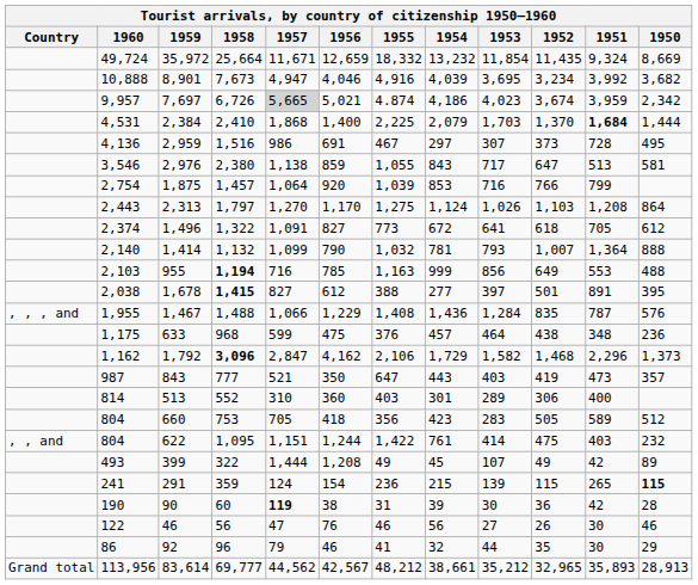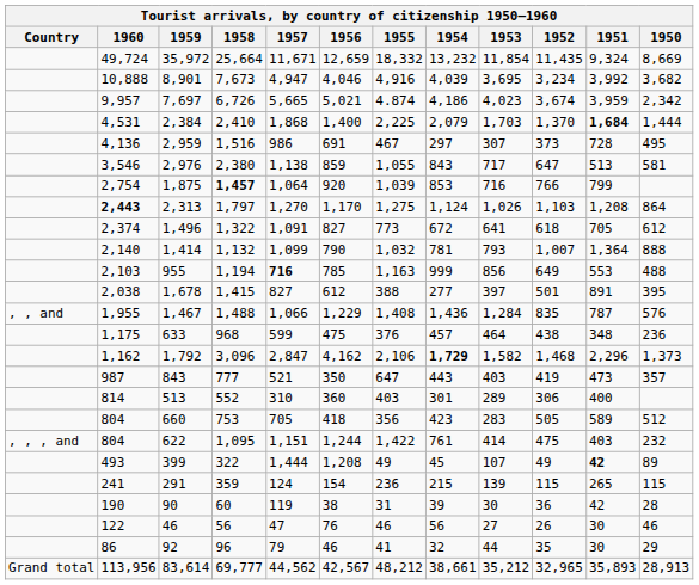 <table class="wikitable sortable mw-collapsible mw-collapsed">
 <tr>
 <th colspan="12">Tourist arrivals, by country of citizenship 1950–1960</th>
 </tr>
 <tr>
 <th>Country</th>
 <th>1960</th>
 <th>1959</th>
 <th>1958</th>
 <th>1957</th>
 <th>1956</th>
 <th>1955</th>
 <th>1954</th>
 <th>1953</th>
 <th>1952</th>
 <th>1951</th>
 <th>1950</th>
 </tr>
 <tr>
 <td></td>
 <td> 49,724</td>
 <td> 35,972</td>
 <td> 25,664</td>
 <td> 11,671</td>
 <td> 12,659</td>
 <td> 18,332</td>
 <td> 13,232</td>
 <td> 11,854</td>
 <td> 11,435</td>
 <td> 9,324</td>
 <td>8,669</td>
 </tr>
 <tr>
 <td></td>
 <td> 10,888</td>
 <td> 8,901</td>
 <td> 7,673</td>
 <td> 4,947</td>
 <td> 4,046</td>
 <td> 4,916</td>
 <td> 4,039</td>
 <td> 3,695</td>
 <td> 3,234</td>
 <td> 3,992</td>
 <td>3,682</td>
 </tr>
 <tr>
 <td></td>
 <td> 9,957</td>
 <td> 7,697</td>
 <td> 6,726</td>
-<td style="background: lightgrey;"> 5,665</td>
+<td> 5,665</td>
 <td> 5,021</td>
 <td> 4.874</td>
 <td> 4,186</td>
 <td> 4,023</td>
 <td> 3,674</td>
 <td> 3,959</td>
 <td>2,342</td>
 </tr>
 <tr>
 <td></td>
 <td> 4,531</td>
 <td> 2,384</td>
 <td> 2,410</td>
 <td> 1,868</td>
 <td> 1,400</td>
 <td> 2,225</td>
 <td> 2,079</td>
 <td> 1,703</td>
 <td> 1,370</td>
 <td><strong> 1,684</strong></td>
 <td>1,444</td>
 </tr>
 <tr>
 <td></td>
 <td> 4,136</td>
 <td> 2,959</td>
 <td> 1,516</td>
 <td> 986</td>
 <td> 691</td>
 <td> 467</td>
 <td> 297</td>
 <td> 307</td>
 <td> 373</td>
 <td> 728</td>
 <td>495</td>
 </tr>
 <tr>
 <td></td>
 <td> 3,546</td>
 <td> 2,976</td>
 <td> 2,380</td>
 <td> 1,138</td>
 <td> 859</td>
 <td> 1,055</td>
 <td> 843</td>
 <td> 717</td>
 <td> 647</td>
 <td> 513</td>
 <td>581</td>
 </tr>
 <tr>
 <td></td>
 <td> 2,754</td>
 <td> 1,875</td>
-<td> 1,457</td>
+<td><strong> 1,457</strong></td>
 <td> 1,064</td>
 <td> 920</td>
 <td> 1,039</td>
 <td> 853</td>
 <td> 716</td>
 <td> 766</td>
 <td>799</td>
 <td></td>
 </tr>
 <tr>
 <td></td>
-<td> 2,443</td>
+<td><strong> 2,443</strong></td>
 <td> 2,313</td>
 <td> 1,797</td>
 <td> 1,270</td>
 <td> 1,170</td>
 <td> 1,275</td>
 <td> 1,124</td>
 <td> 1,026</td>
 <td> 1,103</td>
 <td> 1,208</td>
 <td>864</td>
 </tr>
 <tr>
 <td></td>
 <td> 2,374</td>
 <td> 1,496</td>
 <td> 1,322</td>
 <td> 1,091</td>
 <td> 827</td>
 <td> 773</td>
 <td> 672</td>
 <td> 641</td>
 <td> 618</td>
 <td> 705</td>
 <td>612</td>
 </tr>
 <tr>
 <td></td>
 <td> 2,140</td>
 <td> 1,414</td>
 <td> 1,132</td>
 <td> 1,099</td>
 <td> 790</td>
 <td> 1,032</td>
 <td> 781</td>
 <td> 793</td>
 <td> 1,007</td>
 <td> 1,364</td>
 <td>888</td>
 </tr>
 <tr>
 <td></td>
 <td> 2,103</td>
 <td> 955</td>
-<td><strong> 1,194</strong></td>
-<td> 716</td>
+<td> 1,194</td>
+<td><strong> 716</strong></td>
 <td> 785</td>
 <td> 1,163</td>
 <td> 999</td>
 <td> 856</td>
 <td> 649</td>
 <td> 553</td>
 <td>488</td>
 </tr>
 <tr>
 <td></td>
 <td> 2,038</td>
 <td> 1,678</td>
-<td><strong> 1,415</strong></td>
+<td> 1,415</td>
 <td> 827</td>
 <td> 612</td>
 <td> 388</td>
 <td> 277</td>
 <td> 397</td>
 <td> 501</td>
 <td> 891</td>
 <td>395</td>
 </tr>
 <tr>
-<td>, , , and </td>
+<td>, , and </td>
 <td> 1,955</td>
 <td> 1,467</td>
 <td> 1,488</td>
 <td> 1,066</td>
 <td> 1,229</td>
 <td> 1,408</td>
 <td> 1,436</td>
 <td> 1,284</td>
 <td> 835</td>
 <td> 787</td>
 <td>576</td>
 </tr>
 <tr>
 <td></td>
 <td> 1,175</td>
 <td> 633</td>
 <td> 968</td>
 <td> 599</td>
 <td> 475</td>
 <td> 376</td>
 <td> 457</td>
 <td> 464</td>
 <td> 438</td>
 <td> 348</td>
 <td>236</td>
 </tr>
 <tr>
 <td></td>
 <td> 1,162</td>
 <td> 1,792</td>
-<td><strong> 3,096</strong></td>
+<td> 3,096</td>
 <td> 2,847</td>
 <td> 4,162</td>
 <td> 2,106</td>
-<td> 1,729</td>
+<td><strong> 1,729</strong></td>
 <td> 1,582</td>
 <td> 1,468</td>
 <td> 2,296</td>
 <td>1,373</td>
 </tr>
 <tr>
 <td></td>
 <td> 987</td>
 <td> 843</td>
 <td> 777</td>
 <td> 521</td>
 <td> 350</td>
 <td> 647</td>
 <td> 443</td>
 <td> 403</td>
 <td> 419</td>
 <td> 473</td>
 <td>357</td>
 </tr>
 <tr>
 <td></td>
 <td> 814</td>
 <td> 513</td>
 <td> 552</td>
 <td> 310</td>
 <td> 360</td>
 <td> 403</td>
 <td> 301</td>
 <td> 289</td>
 <td> 306</td>
 <td>400</td>
 <td></td>
 </tr>
 <tr>
 <td></td>
 <td> 804</td>
 <td> 660</td>
 <td> 753</td>
 <td> 705</td>
 <td> 418</td>
 <td> 356</td>
 <td> 423</td>
 <td> 283</td>
 <td> 505</td>
 <td> 589</td>
 <td>512</td>
 </tr>
 <tr>
-<td>, , and </td>
+<td>, , , and </td>
 <td> 804</td>
 <td> 622</td>
 <td> 1,095</td>
 <td> 1,151</td>
 <td> 1,244</td>
 <td> 1,422</td>
 <td> 761</td>
 <td> 414</td>
 <td> 475</td>
 <td> 403</td>
 <td>232</td>
 </tr>
 <tr>
 <td></td>
 <td> 493</td>
 <td> 399</td>
 <td> 322</td>
 <td> 1,444</td>
 <td> 1,208</td>
 <td> 49</td>
 <td> 45</td>
 <td> 107</td>
 <td> 49</td>
-<td> 42</td>
+<td><strong> 42</strong></td>
 <td>89</td>
 </tr>
 <tr>
 <td></td>
 <td> 241</td>
 <td> 291</td>
 <td> 359</td>
 <td> 124</td>
 <td> 154</td>
 <td> 236</td>
 <td> 215</td>
 <td> 139</td>
 <td> 115</td>
 <td> 265</td>
-<td><strong>115</strong></td>
+<td>115</td>
 </tr>
 <tr>
 <td></td>
 <td> 190</td>
 <td> 90</td>
 <td> 60</td>
-<td><strong> 119</strong></td>
+<td> 119</td>
 <td> 38</td>
 <td> 31</td>
 <td> 39</td>
 <td> 30</td>
 <td> 36</td>
 <td> 42</td>
 <td>28</td>
 </tr>
 <tr>
 <td></td>
 <td> 122</td>
 <td> 46</td>
 <td> 56</td>
 <td> 47</td>
 <td> 76</td>
 <td> 46</td>
 <td> 56</td>
 <td> 27</td>
 <td> 26</td>
 <td> 30</td>
 <td>46</td>
 </tr>
 <tr>
 <td></td>
 <td> 86</td>
 <td> 92</td>
 <td> 96</td>
 <td> 79</td>
 <td> 46</td>
 <td> 41</td>
 <td> 32</td>
 <td> 44</td>
 <td> 35</td>
 <td> 30</td>
 <td>29</td>
 </tr>
 <tr>
 <td>Grand total</td>
 <td> 113,956</td>
 <td> 83,614</td>
 <td> 69,777</td>
 <td> 44,562</td>
 <td> 42,567</td>
 <td> 48,212</td>
 <td> 38,661</td>
 <td> 35,212</td>
 <td> 32,965</td>
 <td> 35,893</td>
 <td>28,913</td>
 </tr>
 </table>
